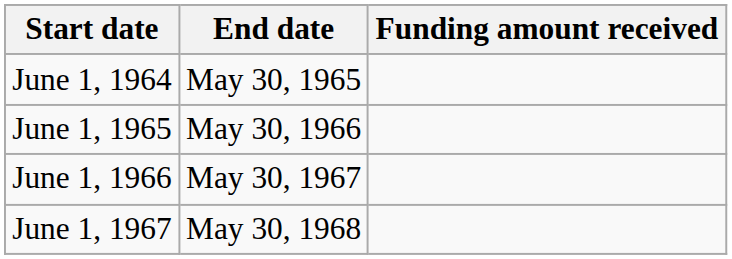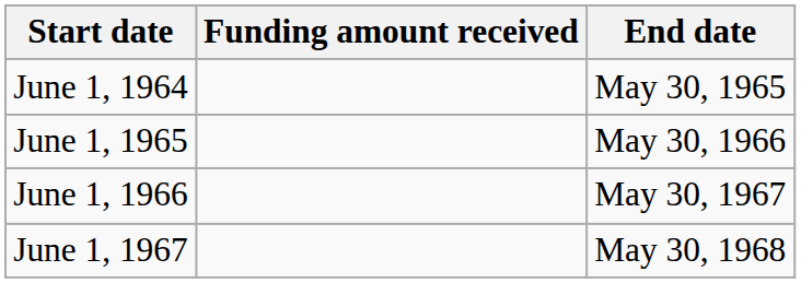 <table class="wikitable">
 <tr>
 <th>Start date</th>
+<th>Funding amount received</th>
 <th>End date</th>
-<th>Funding amount received</th>
 </tr>
 <tr>
 <td>June 1, 1964</td>
+<td></td>
 <td>May 30, 1965</td>
-<td></td>
 </tr>
 <tr>
 <td>June 1, 1965</td>
+<td></td>
 <td>May 30, 1966</td>
-<td></td>
 </tr>
 <tr>
 <td>June 1, 1966</td>
+<td></td>
 <td>May 30, 1967</td>
-<td></td>
 </tr>
 <tr>
 <td>June 1, 1967</td>
+<td></td>
 <td>May 30, 1968</td>
-<td></td>
 </tr>
 </table>
